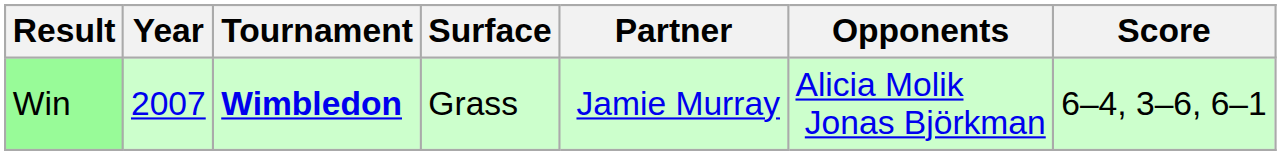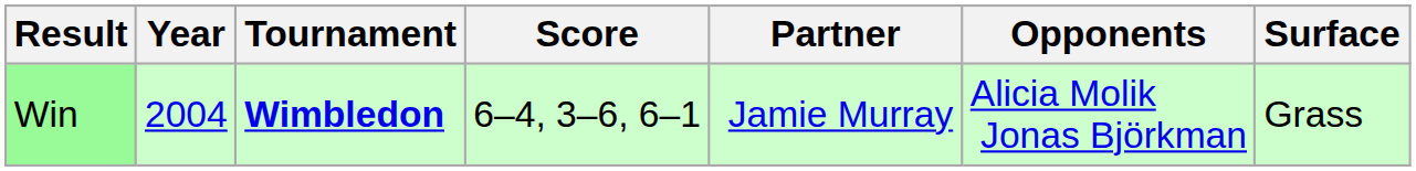 <table class="sortable wikitable">
 <tr>
 <th>Result</th>
 <th>Year</th>
 <th>Tournament</th>
-<th>Surface</th>
+<th>Score</th>
 <th>Partner</th>
 <th>Opponents</th>
-<th>Score</th>
+<th>Surface</th>
 </tr>
 <tr bgcolor=#CCFFCC>
 <td bgcolor=98FB98>Win</td>
-<td><a href='#'>2007</a></td>
+<td><a href='#'>2004</a></td>
 <td><strong><a href='#'>Wimbledon</a></strong></td>
-<td>Grass</td>
+<td>6–4, 3–6, 6–1</td>
 <td> <a href='#'>Jamie Murray</a></td>
 <td> <a href='#'>Alicia Molik</a> <br>  <a href='#'>Jonas Björkman</a></td>
-<td>6–4, 3–6, 6–1</td>
+<td>Grass</td>
 </tr>
 </table>
